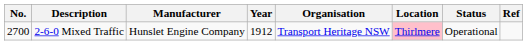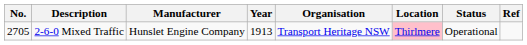 <table class="wikitable">
 <tr>
 <th>No.</th>
 <th>Description</th>
 <th>Manufacturer</th>
 <th>Year</th>
 <th>Organisation</th>
 <th>Location</th>
 <th>Status</th>
 <th>Ref</th>
 </tr>
 <tr>
-<td>2700</td>
+<td>2705</td>
 <td><a href='#'>2-6-0</a> Mixed Traffic</td>
 <td>Hunslet Engine Company</td>
-<td>1912</td>
+<td>1913</td>
 <td><a href='#'>Transport Heritage NSW</a></td>
 <td style="background: pink;"><a href='#'>Thirlmere</a></td>
 <td>Operational</td>
 <td><br></td>
 </tr>
 </table>
